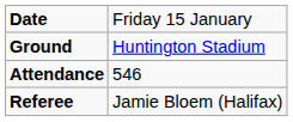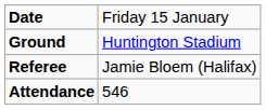 <table class="wikitable" style="font-size:85%;">
 <tr>
 <td><strong>Date</strong></td>
 <td>Friday 15 January</td>
 </tr>
 <tr>
 <td><strong>Ground</strong></td>
 <td><a href='#'>Huntington Stadium</a></td>
 </tr>
 <tr>
+<td><strong>Referee</strong></td>
+<td>Jamie Bloem (Halifax)</td>
+</tr>
+<tr>
 <td><strong>Attendance</strong></td>
 <td>546</td>
 </tr>
-<tr>
-<td><strong>Referee</strong></td>
-<td>Jamie Bloem (Halifax)</td>
-</tr>
 </table>
